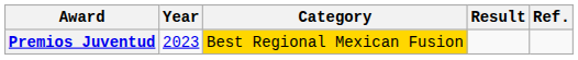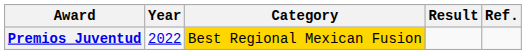 <table class="wikitable plainrowheaders">
 <tr>
 <th>Award</th>
 <th>Year</th>
 <th>Category</th>
 <th>Result</th>
 <th>Ref.</th>
 </tr>
 <tr>
 <th scope="row"><a href='#'>Premios Juventud</a></th>
-<td><a href='#'>2023</a></td>
+<td><a href='#'>2022</a></td>
 <td style="background: gold;">Best Regional Mexican Fusion</td>
 <td></td>
 <td></td>
 </tr>
 </table>
